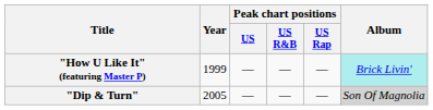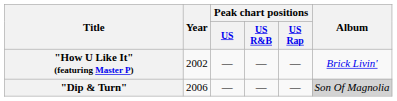 <table class="wikitable plainrowheaders" style="text-align:center;">
 <tr>
 <th scope="col" rowspan="2" style="width:16em;">Title</th>
 <th scope="col" rowspan="2">Year</th>
 <th scope="col" colspan="3">Peak chart positions</th>
 <th scope="col" rowspan="2">Album</th>
 </tr>
 <tr>
 <th style="width:3em; font-size:90%"><a href='#'>US</a></th>
 <th style="width:3em; font-size:90%"><a href='#'>US<br>R&B</a></th>
 <th style="width:3em; font-size:90%"><a href='#'>US<br>Rap</a></th>
 </tr>
 <tr>
 <th scope="row">"How U Like It"<br><small>(featuring <a href='#'>Master P</a>)</small></th>
-<td>1999</td>
+<td>2002</td>
 <td>—</td>
 <td>—</td>
 <td>—</td>
-<td style="background: paleturquoise;"><em><a href='#'>Brick Livin'</a></em></td>
+<td><em><a href='#'>Brick Livin'</a></em></td>
 </tr>
 <tr>
 <th scope="row">"Dip & Turn"</th>
-<td>2005</td>
+<td>2006</td>
 <td>—</td>
 <td>—</td>
 <td>—</td>
 <td style="background: lightgrey;"><em>Son Of Magnolia</em></td>
 </tr>
 </table>
